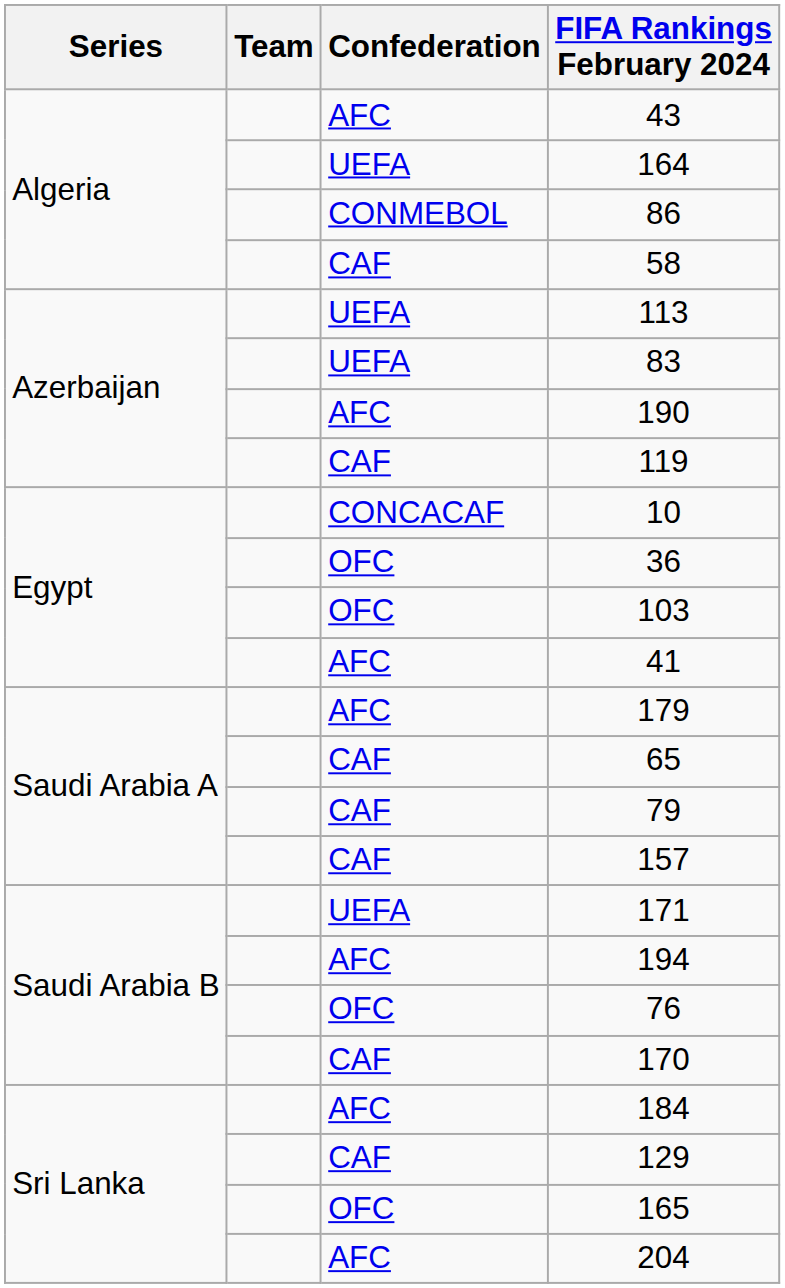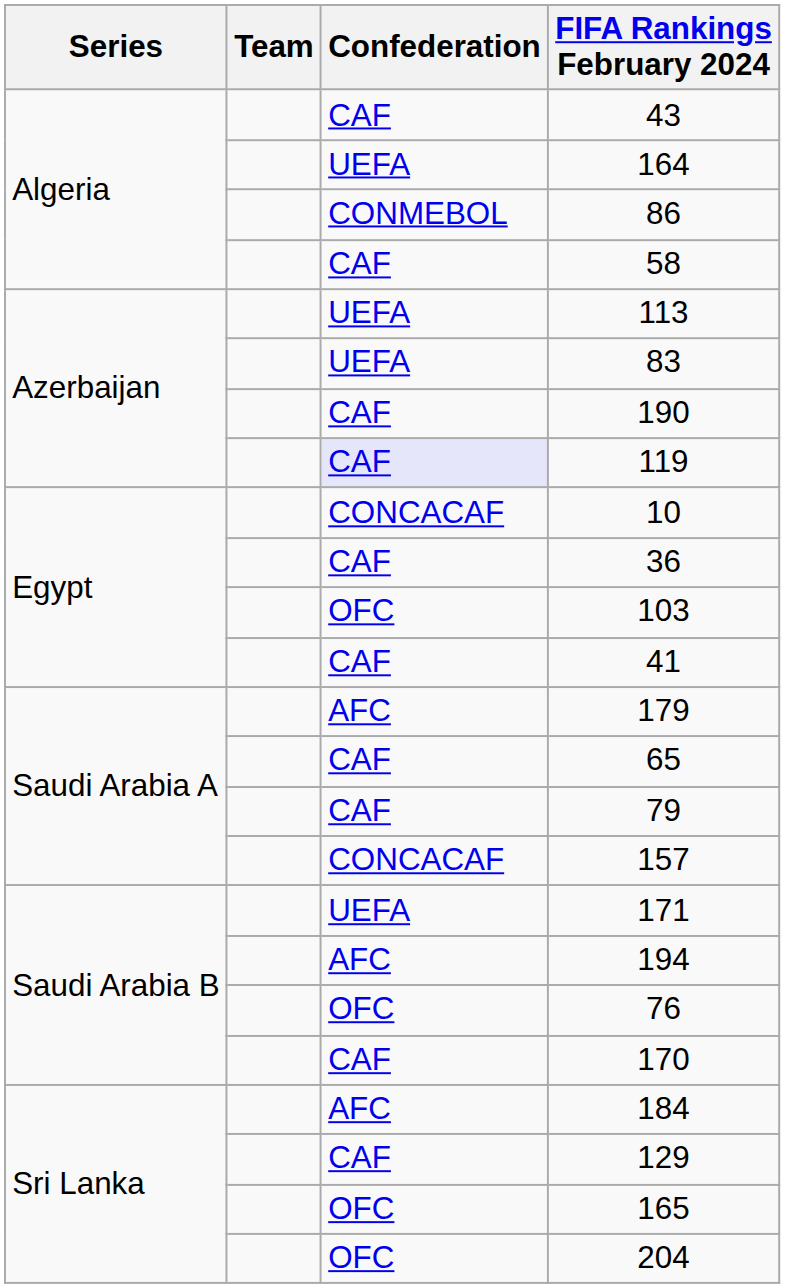 <table class="wikitable sortable">
 <tr>
 <th>Series</th>
 <th>Team</th>
 <th>Confederation</th>
 <th><a href='#'>FIFA Rankings</a><br>February 2024</th>
 </tr>
 <tr>
 <td rowspan="4">Algeria</td>
 <td></td>
-<td><a href='#'>AFC</a></td>
+<td><a href='#'>CAF</a></td>
 <td align=center>43</td>
 </tr>
 <tr>
 <td></td>
 <td><a href='#'>UEFA</a></td>
 <td align=center>164</td>
 </tr>
 <tr>
 <td></td>
 <td><a href='#'>CONMEBOL</a></td>
 <td align=center>86</td>
 </tr>
 <tr>
 <td></td>
 <td><a href='#'>CAF</a></td>
 <td align=center>58</td>
 </tr>
 <tr>
 <td rowspan="4">Azerbaijan</td>
 <td></td>
 <td><a href='#'>UEFA</a></td>
 <td align=center>113</td>
 </tr>
 <tr>
 <td></td>
 <td><a href='#'>UEFA</a></td>
 <td align=center>83</td>
 </tr>
 <tr>
 <td></td>
-<td><a href='#'>AFC</a></td>
+<td><a href='#'>CAF</a></td>
 <td align=center>190</td>
 </tr>
 <tr>
 <td></td>
-<td><a href='#'>CAF</a></td>
+<td style="background: lavender;"><a href='#'>CAF</a></td>
 <td align=center>119</td>
 </tr>
 <tr>
 <td rowspan="4">Egypt</td>
 <td></td>
 <td><a href='#'>CONCACAF</a></td>
 <td align=center>10</td>
 </tr>
 <tr>
 <td></td>
-<td><a href='#'>OFC</a></td>
+<td><a href='#'>CAF</a></td>
 <td align=center>36</td>
 </tr>
 <tr>
 <td></td>
 <td><a href='#'>OFC</a></td>
 <td align=center>103</td>
 </tr>
 <tr>
 <td></td>
-<td><a href='#'>AFC</a></td>
+<td><a href='#'>CAF</a></td>
 <td align=center>41</td>
 </tr>
 <tr>
 <td rowspan="4">Saudi Arabia A</td>
 <td></td>
 <td><a href='#'>AFC</a></td>
 <td align=center>179</td>
 </tr>
 <tr>
 <td></td>
 <td><a href='#'>CAF</a></td>
 <td align=center>65</td>
 </tr>
 <tr>
 <td></td>
 <td><a href='#'>CAF</a></td>
 <td align=center>79</td>
 </tr>
 <tr>
 <td></td>
-<td><a href='#'>CAF</a></td>
+<td><a href='#'>CONCACAF</a></td>
 <td align=center>157</td>
 </tr>
 <tr>
 <td rowspan="4">Saudi Arabia B</td>
 <td></td>
 <td><a href='#'>UEFA</a></td>
 <td align=center>171</td>
 </tr>
 <tr>
 <td></td>
 <td><a href='#'>AFC</a></td>
 <td align=center>194</td>
 </tr>
 <tr>
 <td></td>
 <td><a href='#'>OFC</a></td>
 <td align=center>76</td>
 </tr>
 <tr>
 <td></td>
 <td><a href='#'>CAF</a></td>
 <td align=center>170</td>
 </tr>
 <tr>
 <td rowspan="4">Sri Lanka</td>
 <td></td>
 <td><a href='#'>AFC</a></td>
 <td align=center>184</td>
 </tr>
 <tr>
 <td></td>
 <td><a href='#'>CAF</a></td>
 <td align=center>129</td>
 </tr>
 <tr>
 <td></td>
 <td><a href='#'>OFC</a></td>
 <td align=center>165</td>
 </tr>
 <tr>
 <td></td>
-<td><a href='#'>AFC</a></td>
+<td><a href='#'>OFC</a></td>
 <td align=center>204</td>
 </tr>
 </table>
